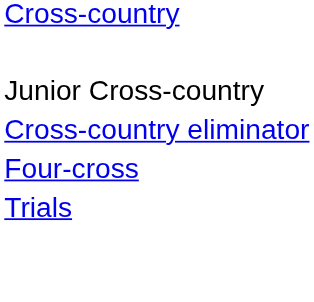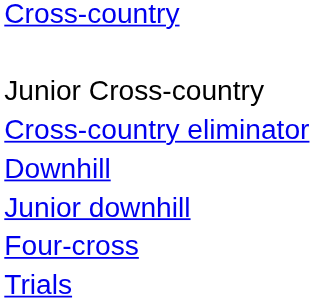 <table>
 <tr>
 <td><a href='#'>Cross-country</a><br></td>
 <td></td>
 <td></td>
 <td></td>
 </tr>
 <tr>
 <td><br></td>
 <td></td>
 <td></td>
 <td></td>
 </tr>
 <tr>
 <td>Junior Cross-country<br></td>
 <td></td>
 <td></td>
 <td></td>
 </tr>
 <tr>
 <td><a href='#'>Cross-country eliminator</a><br></td>
 <td></td>
 <td></td>
 <td></td>
 </tr>
 <tr>
+<td><a href='#'>Downhill</a></td>
+<td></td>
+<td></td>
+<td></td>
+</tr>
+<tr>
+<td><a href='#'>Junior downhill</a></td>
+<td></td>
+<td></td>
+<td></td>
+</tr>
+<tr>
 <td><a href='#'>Four-cross</a></td>
 <td></td>
 <td></td>
 <td></td>
 </tr>
 <tr>
 <td><a href='#'>Trials</a></td>
 <td></td>
 <td></td>
 <td></td>
 </tr>
 </table>
